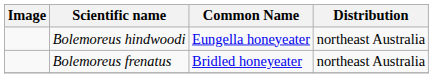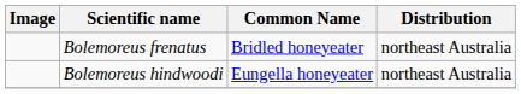 <table class="wikitable">
 <tr>
 <th>Image</th>
 <th>Scientific name</th>
 <th>Common Name</th>
 <th>Distribution</th>
 </tr>
 <tr>
 <td></td>
+<td><em>Bolemoreus frenatus</em></td>
+<td><a href='#'>Bridled honeyeater</a></td>
+<td>northeast Australia</td>
+</tr>
+<tr>
+<td></td>
 <td><em>Bolemoreus hindwoodi</em></td>
 <td><a href='#'>Eungella honeyeater</a></td>
 <td>northeast Australia</td>
 </tr>
 <tr>
-<td></td>
-<td><em>Bolemoreus frenatus</em></td>
-<td><a href='#'>Bridled honeyeater</a></td>
-<td>northeast Australia</td>
-</tr>
-<tr>
 </tr>
 </table>
